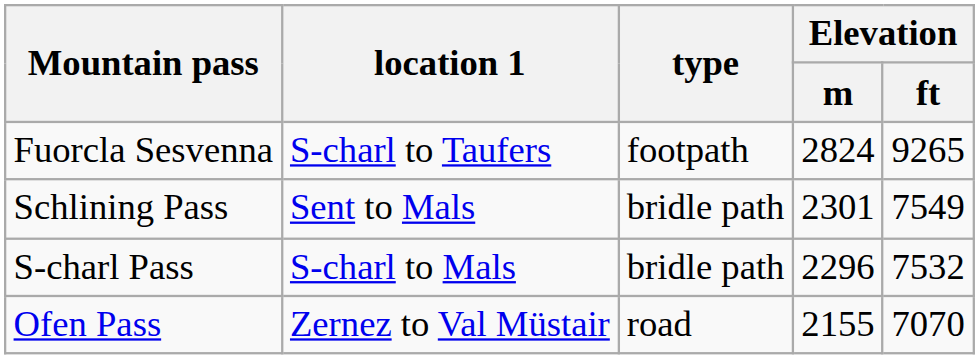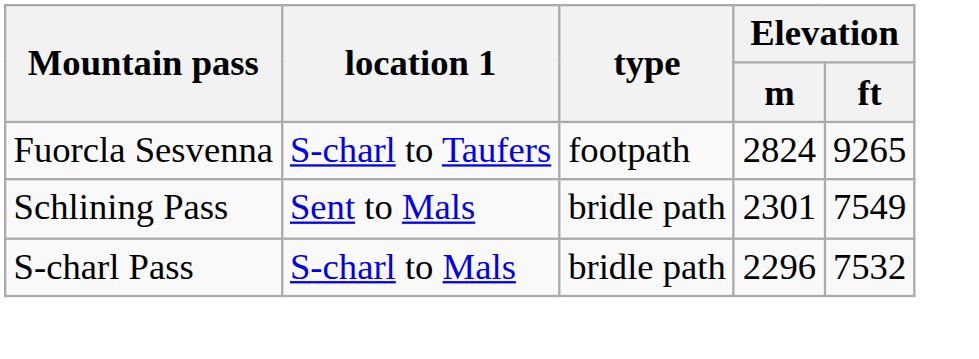 <table class="wikitable sortable">
 <tr>
 <th rowspan=2>Mountain pass</th>
 <th rowspan=2>location 1</th>
 <th rowspan=2>type</th>
 <th colspan=2>Elevation</th>
 </tr>
 <tr>
 <th>m</th>
 <th>ft</th>
 </tr>
 <tr>
 <td>Fuorcla Sesvenna</td>
 <td><a href='#'>S-charl</a> to <a href='#'>Taufers</a></td>
 <td>footpath</td>
 <td>2824</td>
 <td style="text-align:right">9265</td>
 </tr>
 <tr>
 <td>Schlining Pass</td>
 <td><a href='#'>Sent</a> to <a href='#'>Mals</a></td>
 <td>bridle path</td>
 <td>2301</td>
 <td style="text-align:right">7549</td>
 </tr>
 <tr>
 <td>S-charl Pass</td>
 <td><a href='#'>S-charl</a> to <a href='#'>Mals</a></td>
 <td>bridle path</td>
 <td>2296</td>
 <td style="text-align:right">7532</td>
 </tr>
-<tr>
-<td><a href='#'>Ofen Pass</a></td>
-<td><a href='#'>Zernez</a> to <a href='#'>Val Müstair</a></td>
-<td>road</td>
-<td>2155</td>
-<td style="text-align:right">7070</td>
-</tr>
 </table>
